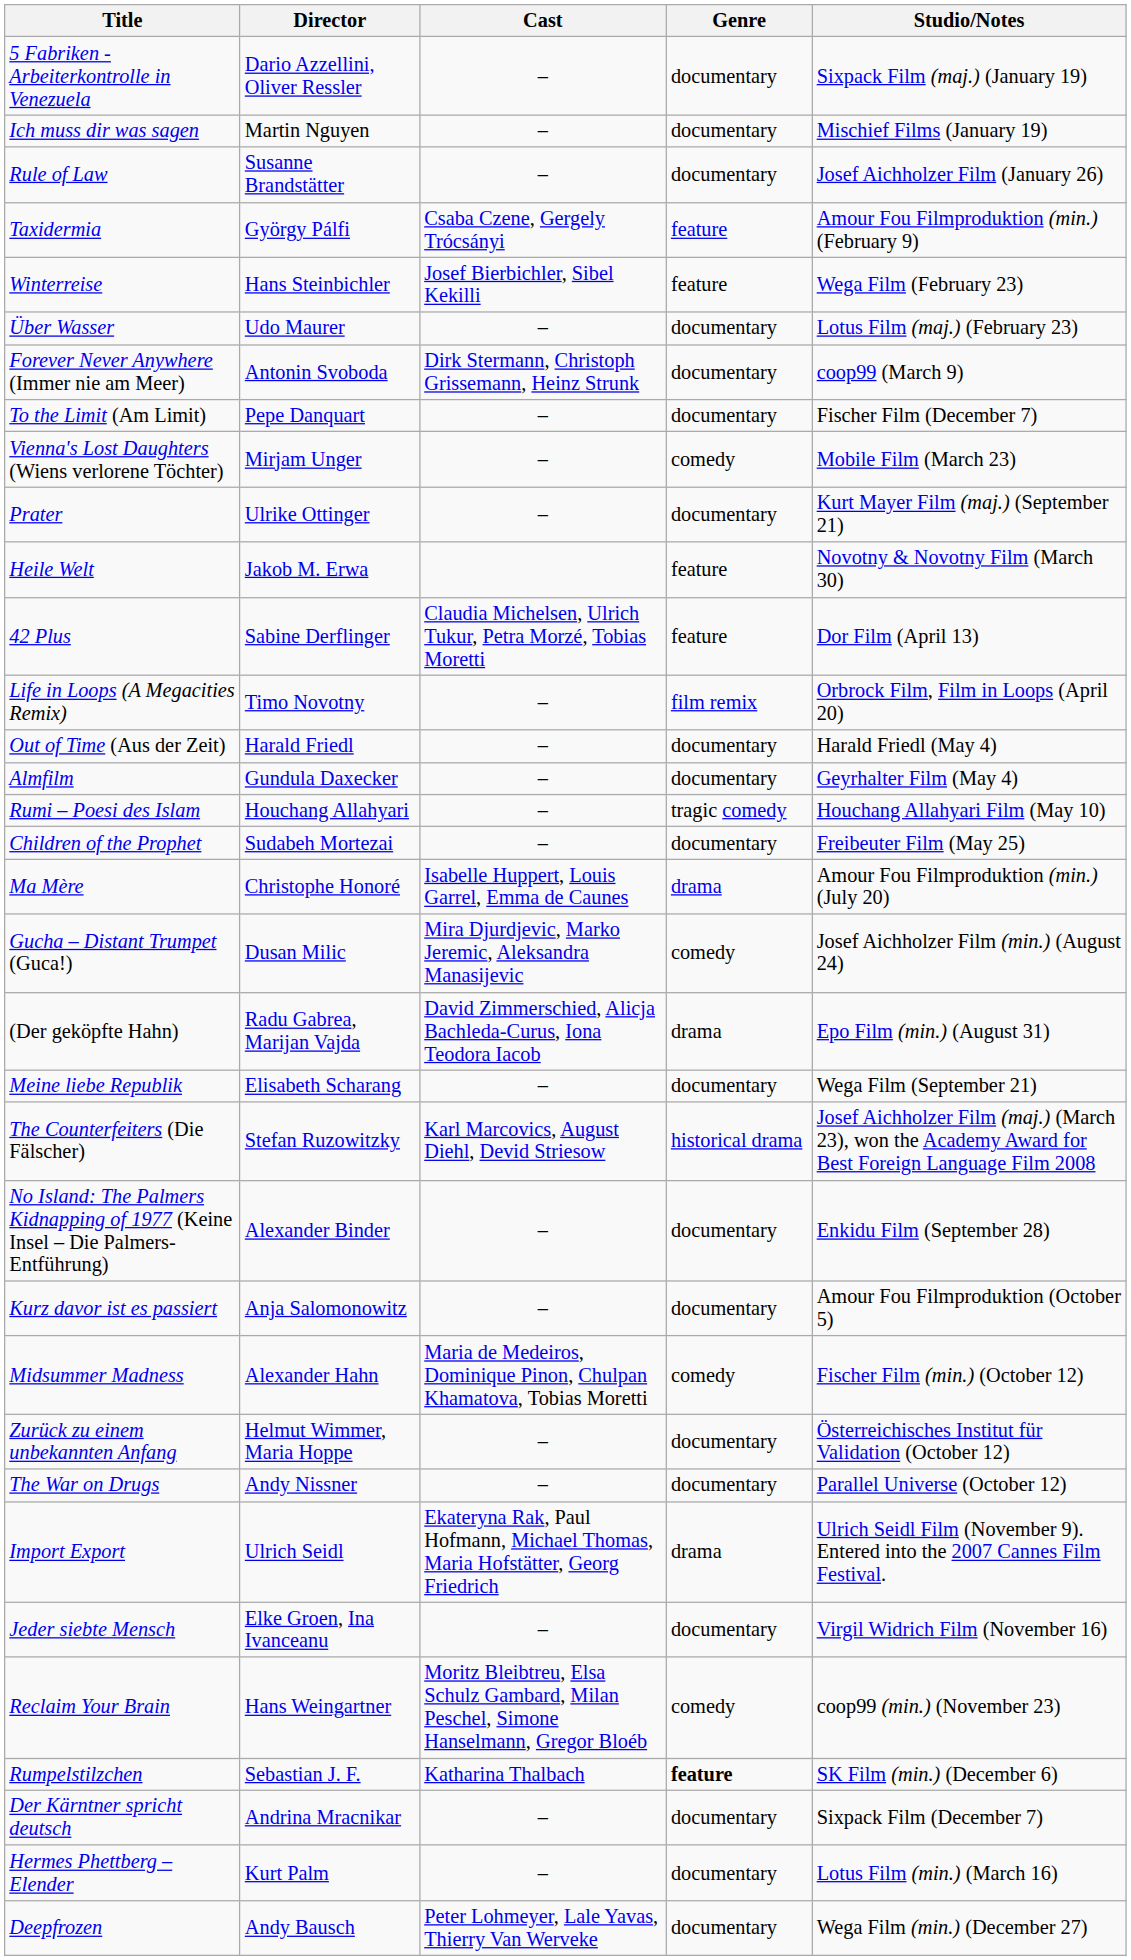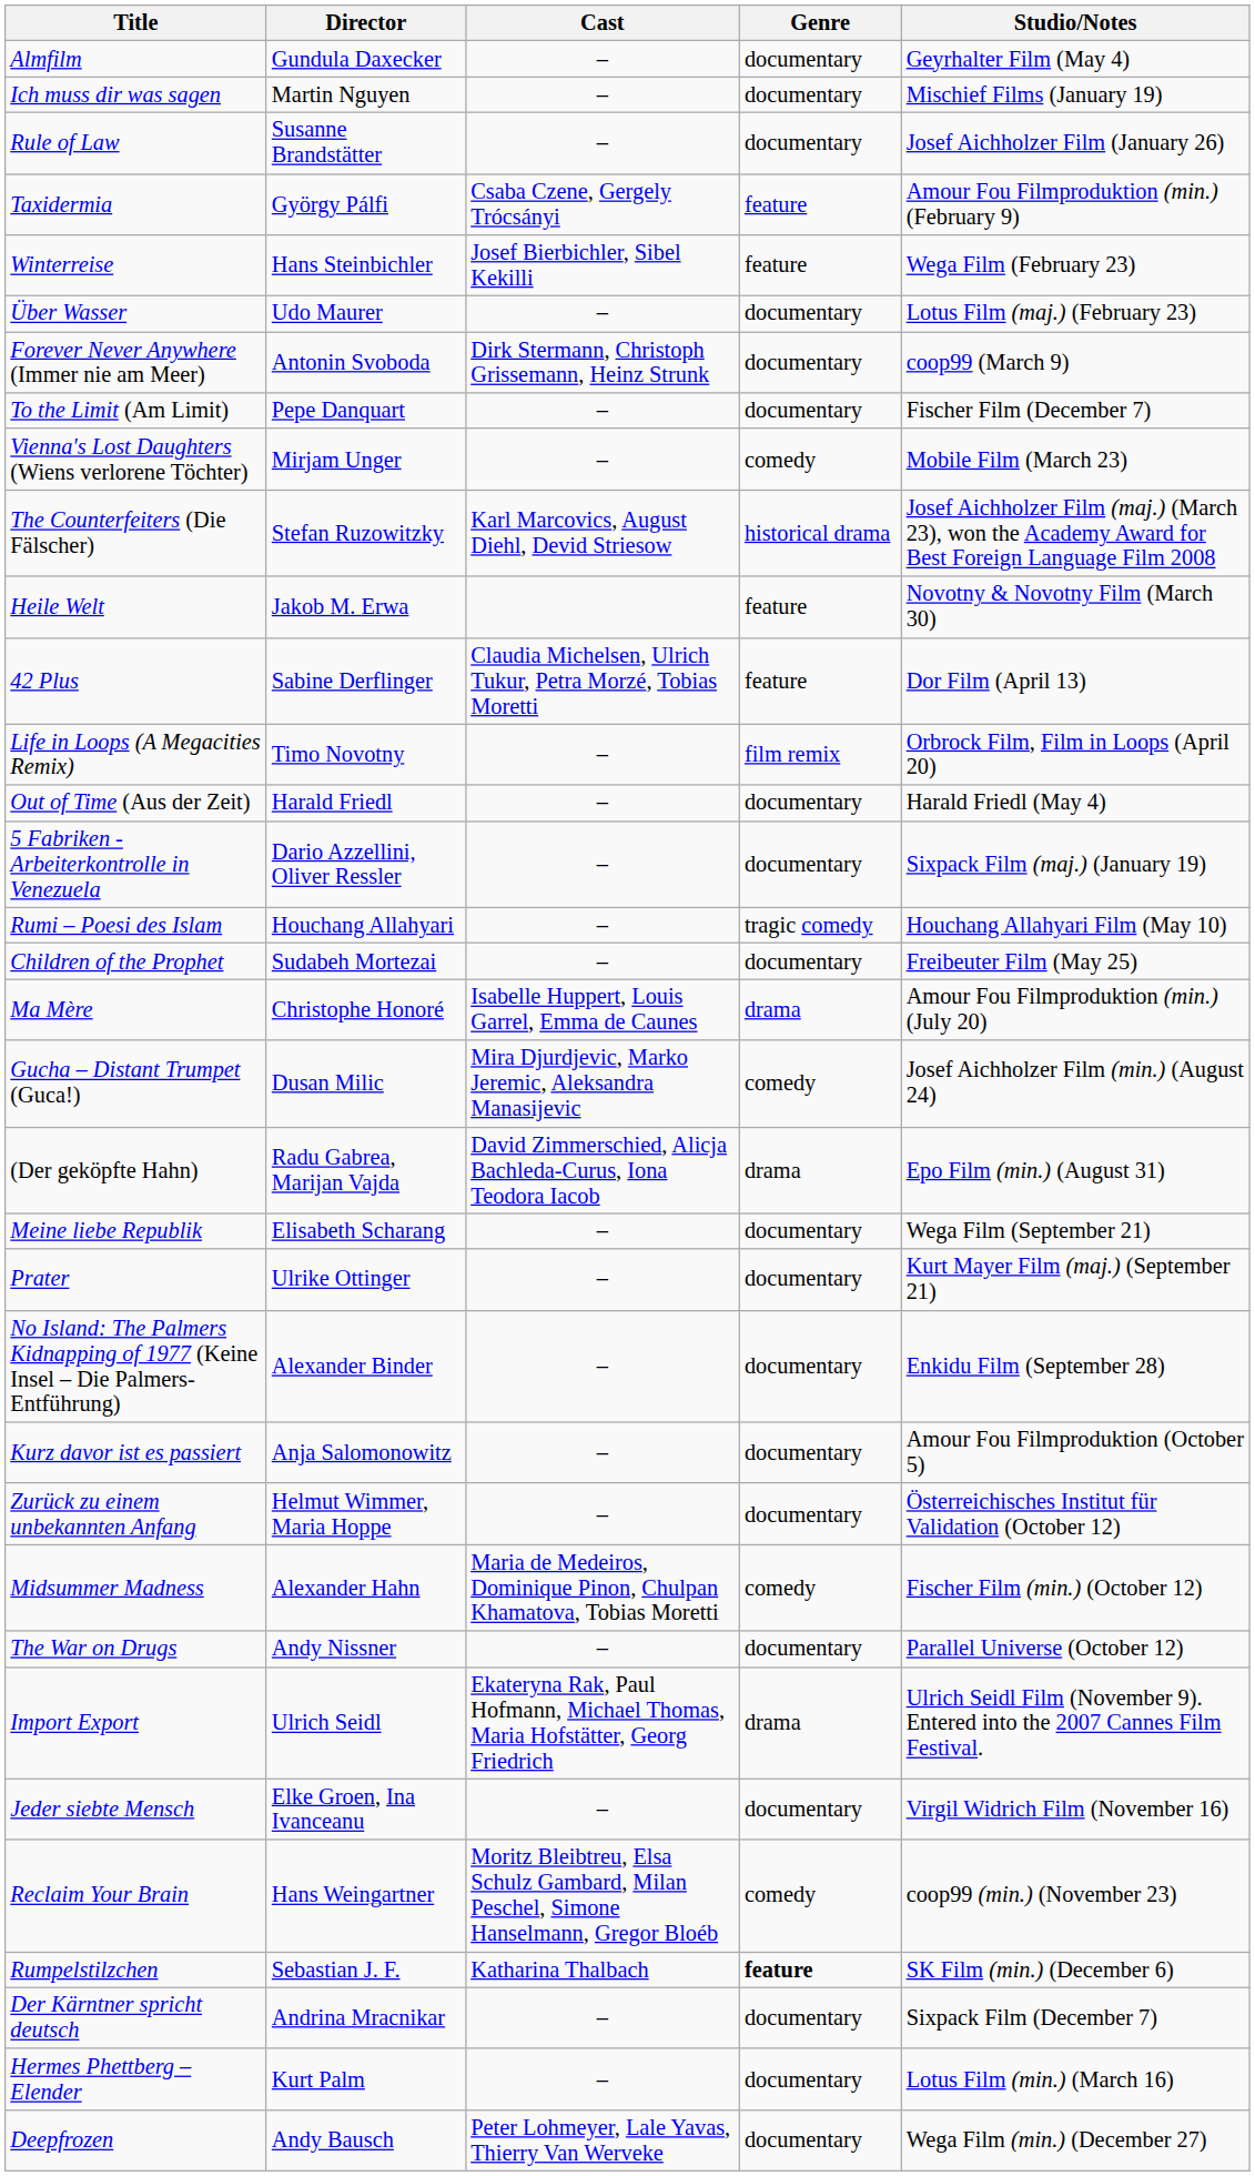 <table class="wikitable" width= "100%">
 <tr>
 <th width=21%>Title</th>
 <th width=16%>Director</th>
 <th width=22%>Cast</th>
 <th width=13%>Genre</th>
 <th width=28%>Studio/Notes</th>
 </tr>
 <tr>
-<td><em><a href='#'>5 Fabriken - Arbeiterkontrolle in Venezuela</a></em></td>
-<td><a href='#'>Dario Azzellini, Oliver Ressler</a></td>
+<td><em><a href='#'>Almfilm</a></em></td>
+<td><a href='#'>Gundula Daxecker</a></td>
 <td align="center">–</td>
 <td>documentary</td>
-<td><a href='#'>Sixpack Film</a> <em>(maj.)</em> (January 19)</td>
+<td><a href='#'>Geyrhalter Film</a> (May 4)</td>
 </tr>
 <tr>
 <td><em><a href='#'>Ich muss dir was sagen</a></em></td>
 <td>Martin Nguyen</td>
 <td align="center">–</td>
 <td>documentary</td>
 <td><a href='#'>Mischief Films</a> (January 19)</td>
 </tr>
 <tr>
 <td><em><a href='#'>Rule of Law</a></em></td>
 <td><a href='#'>Susanne Brandstätter</a></td>
 <td align="center">–</td>
 <td>documentary</td>
 <td><a href='#'>Josef Aichholzer Film</a> (January 26)</td>
 </tr>
 <tr>
 <td><em><a href='#'>Taxidermia</a></em></td>
 <td><a href='#'>György Pálfi</a></td>
 <td><a href='#'>Csaba Czene</a>, <a href='#'>Gergely Trócsányi</a></td>
 <td><a href='#'>feature</a></td>
 <td><a href='#'>Amour Fou Filmproduktion</a> <em>(min.)</em> (February 9)</td>
 </tr>
 <tr>
 <td><em><a href='#'>Winterreise</a></em></td>
 <td><a href='#'>Hans Steinbichler</a></td>
 <td><a href='#'>Josef Bierbichler</a>, <a href='#'>Sibel Kekilli</a></td>
 <td>feature</td>
 <td><a href='#'>Wega Film</a> (February 23)</td>
 </tr>
 <tr>
 <td><em><a href='#'>Über Wasser</a></em></td>
 <td><a href='#'>Udo Maurer</a></td>
 <td align="center">–</td>
 <td>documentary</td>
 <td><a href='#'>Lotus Film</a> <em>(maj.)</em> (February 23)</td>
 </tr>
 <tr>
 <td><em><a href='#'>Forever Never Anywhere</a></em> (Immer nie am Meer)</td>
 <td><a href='#'>Antonin Svoboda</a></td>
 <td><a href='#'>Dirk Stermann</a>, <a href='#'>Christoph Grissemann</a>, <a href='#'>Heinz Strunk</a></td>
 <td>documentary</td>
 <td><a href='#'>coop99</a> (March 9)</td>
 </tr>
 <tr>
 <td><em><a href='#'>To the Limit</a></em> (Am Limit)</td>
 <td><a href='#'>Pepe Danquart</a></td>
 <td align="center">–</td>
 <td>documentary</td>
 <td>Fischer Film (December 7)</td>
 </tr>
 <tr>
 <td><em><a href='#'>Vienna's Lost Daughters</a></em> (Wiens verlorene Töchter)</td>
 <td><a href='#'>Mirjam Unger</a></td>
 <td align="center">–</td>
 <td>comedy</td>
 <td><a href='#'>Mobile Film</a> (March 23)</td>
 </tr>
 <tr>
-<td><em><a href='#'>Prater</a></em></td>
-<td><a href='#'>Ulrike Ottinger</a></td>
-<td align="center">–</td>
-<td>documentary</td>
-<td><a href='#'>Kurt Mayer Film</a> <em>(maj.)</em> (September 21)</td>
+<td><em><a href='#'>The Counterfeiters</a></em> (Die Fälscher)</td>
+<td><a href='#'>Stefan Ruzowitzky</a></td>
+<td><a href='#'>Karl Marcovics</a>, <a href='#'>August Diehl</a>, <a href='#'>Devid Striesow</a></td>
+<td><a href='#'>historical drama</a></td>
+<td><a href='#'>Josef Aichholzer Film</a> <em>(maj.)</em> (March 23), won the <a href='#'>Academy Award for Best Foreign Language Film 2008</a></td>
 </tr>
 <tr>
 <td><em><a href='#'>Heile Welt</a></em></td>
 <td><a href='#'>Jakob M. Erwa</a></td>
 <td></td>
 <td>feature</td>
 <td><a href='#'>Novotny & Novotny Film</a> (March 30)</td>
 </tr>
 <tr>
 <td><em><a href='#'>42 Plus</a></em></td>
 <td><a href='#'>Sabine Derflinger</a></td>
 <td><a href='#'>Claudia Michelsen</a>, <a href='#'>Ulrich Tukur</a>, <a href='#'>Petra Morzé</a>, <a href='#'>Tobias Moretti</a></td>
 <td>feature</td>
 <td><a href='#'>Dor Film</a> (April 13)</td>
 </tr>
 <tr>
 <td><em><a href='#'>Life in Loops</a> (A Megacities Remix)</em></td>
 <td><a href='#'>Timo Novotny</a></td>
 <td align="center">–</td>
 <td><a href='#'>film remix</a></td>
 <td><a href='#'>Orbrock Film</a>, <a href='#'>Film in Loops</a> (April 20)</td>
 </tr>
 <tr>
 <td><em><a href='#'>Out of Time</a></em> (Aus der Zeit)</td>
 <td><a href='#'>Harald Friedl</a></td>
 <td align="center">–</td>
 <td>documentary</td>
 <td>Harald Friedl (May 4)</td>
 </tr>
 <tr>
-<td><em><a href='#'>Almfilm</a></em></td>
-<td><a href='#'>Gundula Daxecker</a></td>
+<td><em><a href='#'>5 Fabriken - Arbeiterkontrolle in Venezuela</a></em></td>
+<td><a href='#'>Dario Azzellini, Oliver Ressler</a></td>
 <td align="center">–</td>
 <td>documentary</td>
-<td><a href='#'>Geyrhalter Film</a> (May 4)</td>
+<td><a href='#'>Sixpack Film</a> <em>(maj.)</em> (January 19)</td>
 </tr>
 <tr>
 <td><em><a href='#'>Rumi – Poesi des Islam</a></em></td>
 <td><a href='#'>Houchang Allahyari</a></td>
 <td align="center">–</td>
 <td>tragic <a href='#'>comedy</a></td>
 <td><a href='#'>Houchang Allahyari Film</a> (May 10)</td>
 </tr>
 <tr>
 <td><em><a href='#'>Children of the Prophet</a></em></td>
 <td><a href='#'>Sudabeh Mortezai</a></td>
 <td align="center">–</td>
 <td>documentary</td>
 <td><a href='#'>Freibeuter Film</a> (May 25)</td>
 </tr>
 <tr>
 <td><em><a href='#'>Ma Mère</a></em></td>
 <td><a href='#'>Christophe Honoré</a></td>
 <td><a href='#'>Isabelle Huppert</a>, <a href='#'>Louis Garrel</a>, <a href='#'>Emma de Caunes</a></td>
 <td><a href='#'>drama</a></td>
 <td>Amour Fou Filmproduktion <em>(min.)</em> (July 20)</td>
 </tr>
 <tr>
 <td><em><a href='#'>Gucha – Distant Trumpet</a></em> (Guca!)</td>
 <td><a href='#'>Dusan Milic</a></td>
 <td><a href='#'>Mira Djurdjevic</a>, <a href='#'>Marko Jeremic</a>, <a href='#'>Aleksandra Manasijevic</a></td>
 <td>comedy</td>
 <td>Josef Aichholzer Film <em>(min.)</em> (August 24)</td>
 </tr>
 <tr>
 <td><em></em> (Der geköpfte Hahn)</td>
 <td><a href='#'>Radu Gabrea</a>, <a href='#'>Marijan Vajda</a></td>
 <td><a href='#'>David Zimmerschied</a>, <a href='#'>Alicja Bachleda-Curus</a>, <a href='#'>Iona Teodora Iacob</a></td>
 <td>drama</td>
 <td><a href='#'>Epo Film</a> <em>(min.)</em> (August 31)</td>
 </tr>
 <tr>
 <td><em><a href='#'>Meine liebe Republik</a></em></td>
 <td><a href='#'>Elisabeth Scharang</a></td>
 <td align="center">–</td>
 <td>documentary</td>
 <td>Wega Film (September 21)</td>
 </tr>
 <tr>
-<td><em><a href='#'>The Counterfeiters</a></em> (Die Fälscher)</td>
-<td><a href='#'>Stefan Ruzowitzky</a></td>
-<td><a href='#'>Karl Marcovics</a>, <a href='#'>August Diehl</a>, <a href='#'>Devid Striesow</a></td>
-<td><a href='#'>historical drama</a></td>
-<td><a href='#'>Josef Aichholzer Film</a> <em>(maj.)</em> (March 23), won the <a href='#'>Academy Award for Best Foreign Language Film 2008</a></td>
+<td><em><a href='#'>Prater</a></em></td>
+<td><a href='#'>Ulrike Ottinger</a></td>
+<td align="center">–</td>
+<td>documentary</td>
+<td><a href='#'>Kurt Mayer Film</a> <em>(maj.)</em> (September 21)</td>
 </tr>
 <tr>
 <td><em><a href='#'>No Island: The Palmers Kidnapping of 1977</a></em> (Keine Insel – Die Palmers-Entführung)</td>
 <td><a href='#'>Alexander Binder</a></td>
 <td align="center">–</td>
 <td>documentary</td>
 <td><a href='#'>Enkidu Film</a> (September 28)</td>
 </tr>
 <tr>
 <td><em><a href='#'>Kurz davor ist es passiert</a></em></td>
 <td><a href='#'>Anja Salomonowitz</a></td>
 <td align="center">–</td>
 <td>documentary</td>
 <td>Amour Fou Filmproduktion (October 5)</td>
 </tr>
 <tr>
+<td><em><a href='#'>Zurück zu einem unbekannten Anfang</a></em></td>
+<td><a href='#'>Helmut Wimmer</a>, <a href='#'>Maria Hoppe</a></td>
+<td align="center">–</td>
+<td>documentary</td>
+<td><a href='#'>Österreichisches Institut für Validation</a> (October 12)</td>
+</tr>
+<tr>
 <td><em><a href='#'>Midsummer Madness</a></em></td>
 <td><a href='#'>Alexander Hahn</a></td>
 <td><a href='#'>Maria de Medeiros</a>, <a href='#'>Dominique Pinon</a>, <a href='#'>Chulpan Khamatova</a>, Tobias Moretti</td>
 <td>comedy</td>
 <td><a href='#'>Fischer Film</a> <em>(min.)</em> (October 12)</td>
-</tr>
-<tr>
-<td><em><a href='#'>Zurück zu einem unbekannten Anfang</a></em></td>
-<td><a href='#'>Helmut Wimmer</a>, <a href='#'>Maria Hoppe</a></td>
-<td align="center">–</td>
-<td>documentary</td>
-<td><a href='#'>Österreichisches Institut für Validation</a> (October 12)</td>
 </tr>
 <tr>
 <td><em><a href='#'>The War on Drugs</a></em></td>
 <td><a href='#'>Andy Nissner</a></td>
 <td align="center">–</td>
 <td>documentary</td>
 <td><a href='#'>Parallel Universe</a> (October 12)</td>
 </tr>
 <tr>
 <td><em><a href='#'>Import Export</a></em></td>
 <td><a href='#'>Ulrich Seidl</a></td>
 <td><a href='#'>Ekateryna Rak</a>, Paul Hofmann, <a href='#'>Michael Thomas</a>, <a href='#'>Maria Hofstätter</a>, <a href='#'>Georg Friedrich</a></td>
 <td>drama</td>
 <td><a href='#'>Ulrich Seidl Film</a> (November 9). Entered into the <a href='#'>2007 Cannes Film Festival</a>.</td>
 </tr>
 <tr>
 <td><em><a href='#'>Jeder siebte Mensch</a></em></td>
 <td><a href='#'>Elke Groen</a>, <a href='#'>Ina Ivanceanu</a></td>
 <td align="center">–</td>
 <td>documentary</td>
 <td><a href='#'>Virgil Widrich Film</a> (November 16)</td>
 </tr>
 <tr>
 <td><em><a href='#'>Reclaim Your Brain</a></em></td>
 <td><a href='#'>Hans Weingartner</a></td>
 <td><a href='#'>Moritz Bleibtreu</a>, <a href='#'>Elsa Schulz Gambard</a>, <a href='#'>Milan Peschel</a>, <a href='#'>Simone Hanselmann</a>, <a href='#'>Gregor Bloéb</a></td>
 <td>comedy</td>
 <td>coop99 <em>(min.)</em> (November 23)</td>
 </tr>
 <tr>
 <td><em><a href='#'>Rumpelstilzchen</a></em></td>
 <td><a href='#'>Sebastian J. F.</a></td>
 <td><a href='#'>Katharina Thalbach</a></td>
 <td><strong>feature</strong></td>
 <td><a href='#'>SK Film</a> <em>(min.)</em> (December 6)</td>
 </tr>
 <tr>
 <td><em><a href='#'>Der Kärntner spricht deutsch</a></em></td>
 <td><a href='#'>Andrina Mracnikar</a></td>
 <td align="center">–</td>
 <td>documentary</td>
 <td>Sixpack Film (December 7)</td>
 </tr>
 <tr>
 <td><em><a href='#'>Hermes Phettberg – Elender</a></em></td>
 <td><a href='#'>Kurt Palm</a></td>
 <td align="center">–</td>
 <td>documentary</td>
 <td><a href='#'>Lotus Film</a> <em>(min.)</em> (March 16)</td>
 </tr>
 <tr>
 <td><em><a href='#'>Deepfrozen</a></em></td>
 <td><a href='#'>Andy Bausch</a></td>
 <td><a href='#'>Peter Lohmeyer</a>, <a href='#'>Lale Yavas</a>, <a href='#'>Thierry Van Werveke</a></td>
 <td>documentary</td>
 <td>Wega Film <em>(min.)</em> (December 27)</td>
 </tr>
 </table>
